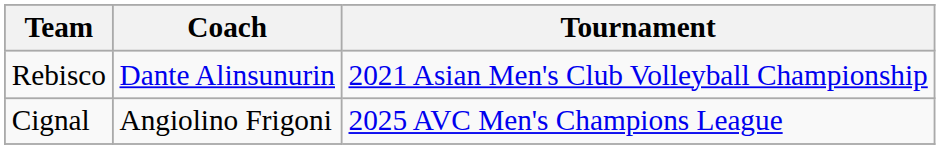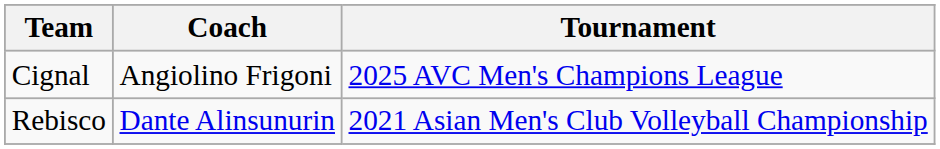 <table class="wikitable">
 <tr>
 <th>Team</th>
 <th>Coach</th>
 <th>Tournament</th>
 </tr>
 <tr>
+<td>Cignal</td>
+<td> Angiolino Frigoni</td>
+<td><a href='#'>2025 AVC Men's Champions League</a></td>
+</tr>
+<tr>
 <td>Rebisco</td>
 <td> <a href='#'>Dante Alinsunurin</a></td>
 <td><a href='#'>2021 Asian Men's Club Volleyball Championship</a></td>
 </tr>
-<tr>
-<td>Cignal</td>
-<td> Angiolino Frigoni</td>
-<td><a href='#'>2025 AVC Men's Champions League</a></td>
-</tr>
 </table>
